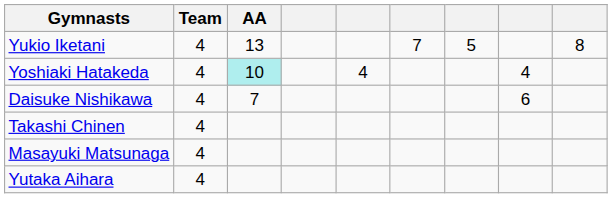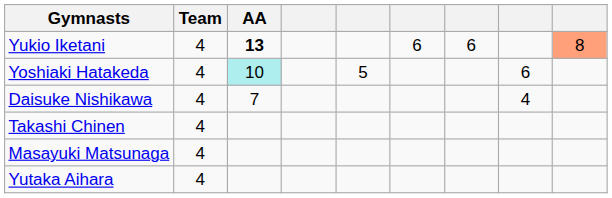 <table class="wikitable sortable collapsible autocollapse plainrowheaders" style="text-align:center; font-size:95%;">
 <tr>
 <th width=28% class=unsortable>Gymnasts</th>
 <th width=9% class=unsortable>Team</th>
 <th width=9% class=unsortable>AA</th>
 <th width=9% class=unsortable></th>
 <th width=9% class=unsortable></th>
 <th width=9% class=unsortable></th>
 <th width=9% class=unsortable></th>
 <th width=9% class=unsortable></th>
 <th width=9% class=unsortable></th>
 </tr>
 <tr>
 <td align=left><a href='#'>Yukio Iketani</a></td>
 <td>4</td>
-<td>13</td>
+<td><strong>13</strong></td>
 <td></td>
 <td></td>
-<td>7</td>
-<td>5</td>
+<td>6</td>
+<td>6</td>
 <td></td>
-<td>8</td>
+<td style="background: lightsalmon;">8</td>
 </tr>
 <tr>
 <td align=left><a href='#'>Yoshiaki Hatakeda</a></td>
 <td>4</td>
 <td style="background: paleturquoise;">10</td>
 <td></td>
-<td>4</td>
+<td>5</td>
 <td></td>
 <td></td>
-<td>4</td>
+<td>6</td>
 <td></td>
 </tr>
 <tr>
 <td align=left><a href='#'>Daisuke Nishikawa</a></td>
 <td>4</td>
 <td>7</td>
 <td></td>
 <td></td>
 <td></td>
 <td></td>
-<td>6</td>
+<td>4</td>
 <td></td>
 </tr>
 <tr>
 <td align=left><a href='#'>Takashi Chinen</a></td>
 <td>4</td>
 <td></td>
 <td></td>
 <td></td>
 <td></td>
 <td></td>
 <td></td>
 <td></td>
 </tr>
 <tr>
 <td align=left><a href='#'>Masayuki Matsunaga</a></td>
 <td>4</td>
 <td></td>
 <td></td>
 <td></td>
 <td></td>
 <td></td>
 <td></td>
 <td></td>
 </tr>
 <tr>
 <td align=left><a href='#'>Yutaka Aihara</a></td>
 <td>4</td>
 <td></td>
 <td></td>
 <td></td>
 <td></td>
 <td></td>
 <td></td>
 <td></td>
 </tr>
 </table>
